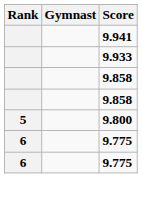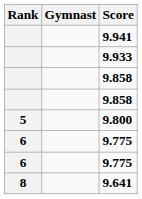 <table class="wikitable sortable">
 <tr>
 <th scope="col">Rank</th>
 <th scope="col">Gymnast</th>
 <th scope="col">Score</th>
 </tr>
 <tr>
 <th scope="row"></th>
 <td></td>
 <td><strong>9.941</strong></td>
 </tr>
 <tr>
 <th scope="row"></th>
 <td></td>
 <td><strong>9.933</strong></td>
 </tr>
 <tr>
 <th scope="row"></th>
 <td></td>
 <td><strong>9.858</strong></td>
 </tr>
 <tr>
 <th scope="row"></th>
 <td></td>
 <td><strong>9.858</strong></td>
 </tr>
 <tr>
 <th scope="row">5</th>
 <td></td>
 <td><strong>9.800</strong></td>
 </tr>
 <tr>
 <th scope="row">6</th>
 <td></td>
 <td><strong>9.775</strong></td>
 </tr>
 <tr>
 <th scope="row">6</th>
 <td></td>
 <td><strong>9.775</strong></td>
 </tr>
+<tr>
+<th scope="row">8</th>
+<td></td>
+<td><strong>9.641</strong></td>
+</tr>
 </table>
